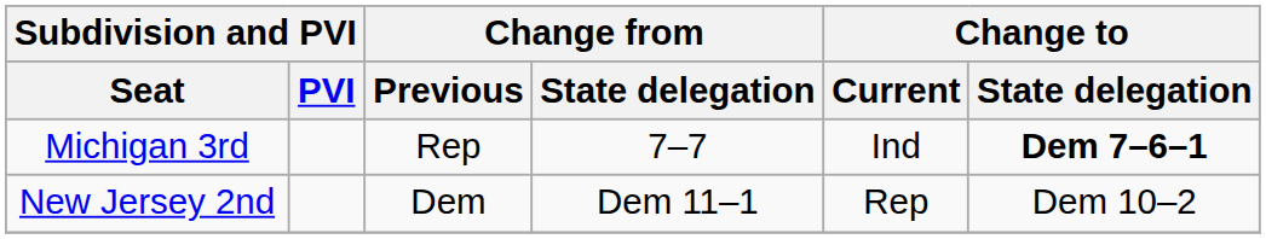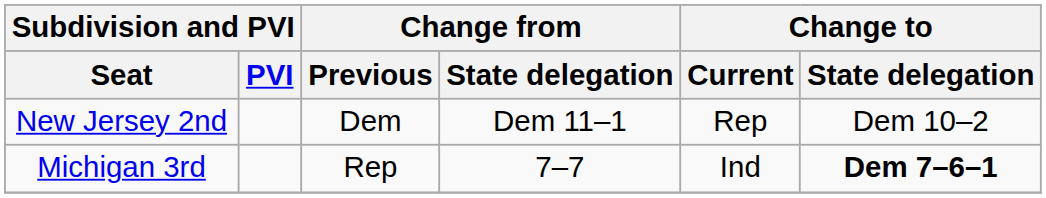 <table class="wikitable sortable plainrowheaders" style="text-align: center;">
 <tr>
 <th scope="col" colspan= 2>Subdivision and PVI</th>
 <th colspan=2>Change from</th>
 <th colspan=2>Change to</th>
 </tr>
 <tr>
 <th>Seat</th>
 <th data-sort-type="number"><a href='#'>PVI</a></th>
 <th>Previous</th>
 <th>State delegation</th>
 <th>Current</th>
 <th>State delegation</th>
 </tr>
 <tr>
+<td><a href='#'>New Jersey 2nd</a></td>
+<td></td>
+<td>Dem</td>
+<td>Dem 11–1</td>
+<td>Rep</td>
+<td>Dem 10–2</td>
+</tr>
+<tr>
 <td><a href='#'>Michigan 3rd</a></td>
 <td></td>
 <td>Rep</td>
 <td> 7–7</td>
 <td>Ind</td>
 <td><strong>Dem 7–6–1</strong></td>
 </tr>
 <tr>
-<td><a href='#'>New Jersey 2nd</a></td>
-<td></td>
-<td>Dem</td>
-<td>Dem 11–1</td>
-<td>Rep</td>
-<td>Dem 10–2</td>
-</tr>
-<tr>
 </tr>
 </table>
